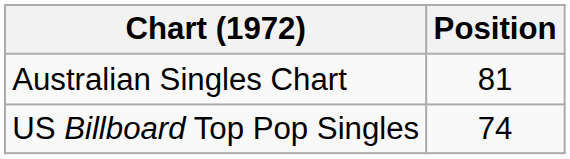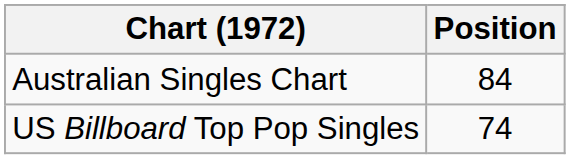 <table class="wikitable sortable">
 <tr>
 <th align="left">Chart (1972)</th>
 <th style="text-align:center;">Position</th>
 </tr>
 <tr>
 <td>Australian Singles Chart</td>
-<td style="text-align:center;">81</td>
+<td style="text-align:center;">84</td>
 </tr>
 <tr>
 <td align="left">US <em>Billboard</em> Top Pop Singles</td>
 <td style="text-align:center;">74</td>
 </tr>
 </table>
